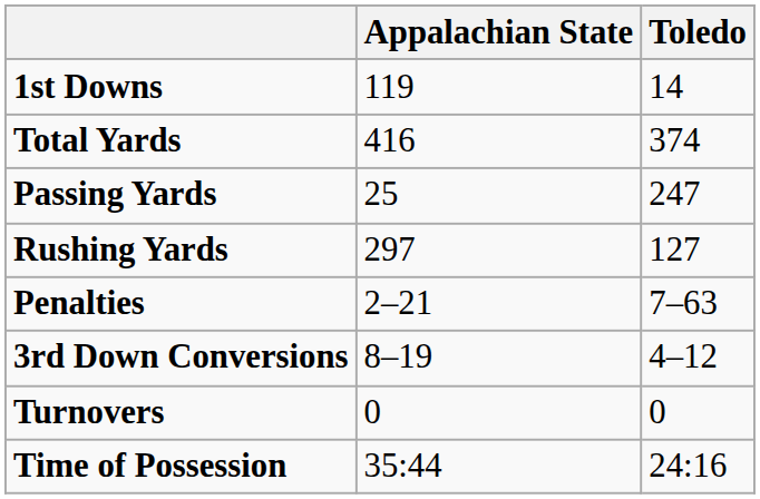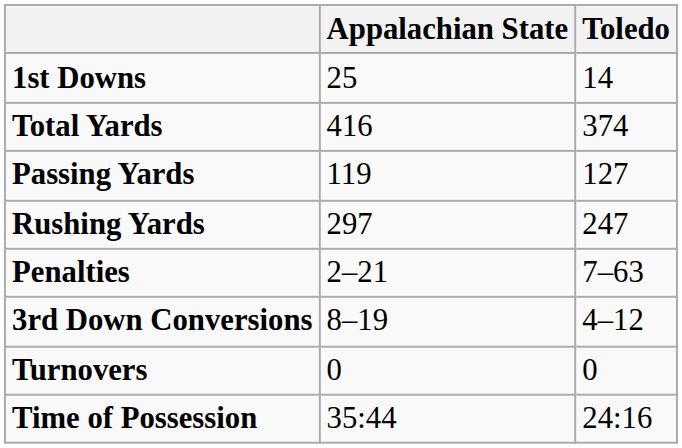 <table class="wikitable">
 <tr>
 <th></th>
 <th>Appalachian State</th>
 <th>Toledo</th>
 </tr>
 <tr>
 <td><strong>1st Downs</strong></td>
-<td>119</td>
+<td>25</td>
 <td>14</td>
 </tr>
 <tr>
 <td><strong>Total Yards</strong></td>
 <td>416</td>
 <td>374</td>
 </tr>
 <tr>
 <td><strong>Passing Yards</strong></td>
-<td>25</td>
-<td>247</td>
+<td>119</td>
+<td>127</td>
 </tr>
 <tr>
 <td><strong>Rushing Yards</strong></td>
 <td>297</td>
-<td>127</td>
+<td>247</td>
 </tr>
 <tr>
 <td><strong>Penalties</strong></td>
 <td>2–21</td>
 <td>7–63</td>
 </tr>
 <tr>
 <td><strong>3rd Down Conversions</strong></td>
 <td>8–19</td>
 <td>4–12</td>
 </tr>
 <tr>
 <td><strong>Turnovers</strong></td>
 <td>0</td>
 <td>0</td>
 </tr>
 <tr>
 <td><strong>Time of Possession</strong></td>
 <td>35:44</td>
 <td>24:16</td>
 </tr>
 </table>
